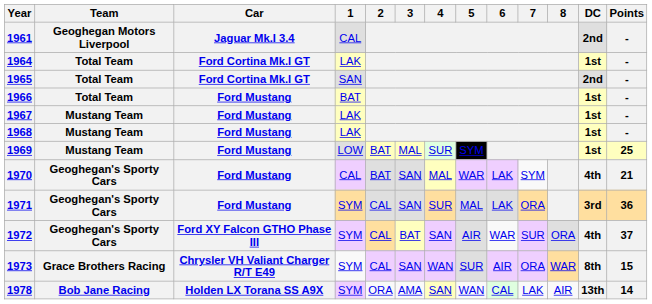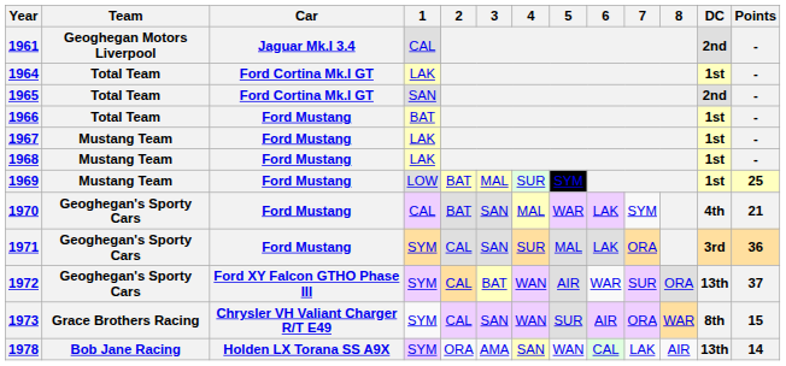 <table class="wikitable" style="text-align:center; font-size:95%">
 <tr>
 <th>Year</th>
 <th>Team</th>
 <th>Car</th>
 <th>1</th>
 <th>2</th>
 <th>3</th>
 <th>4</th>
 <th>5</th>
 <th>6</th>
 <th>7</th>
 <th>8</th>
 <th>DC</th>
 <th>Points</th>
 </tr>
 <tr>
 <th><a href='#'>1961</a></th>
 <th>Geoghegan Motors Liverpool</th>
 <th><a href='#'>Jaguar Mk.I 3.4</a></th>
 <td style="background:#dfdfdf;"><a href='#'>CAL</a><br></td>
 <th colspan=7></th>
 <th style="background:#dfdfdf;"><strong>2nd</strong></th>
 <th>-</th>
 </tr>
 <tr>
 <th><a href='#'>1964</a></th>
 <th>Total Team</th>
 <th><a href='#'>Ford Cortina Mk.I GT</a></th>
 <td style="background:#ffffbf;"><a href='#'>LAK</a><br></td>
 <th colspan=7></th>
 <th style="background:#ffffbf;"><strong>1st</strong></th>
 <th>-</th>
 </tr>
 <tr>
 <th><a href='#'>1965</a></th>
 <th>Total Team</th>
 <th><a href='#'>Ford Cortina Mk.I GT</a></th>
 <td style="background:#dfdfdf;"><a href='#'>SAN</a><br></td>
 <th colspan=7></th>
 <th style="background:#dfdfdf;"><strong>2nd</strong></th>
 <th>-</th>
 </tr>
 <tr>
 <th><a href='#'>1966</a></th>
 <th>Total Team</th>
 <th><a href='#'>Ford Mustang</a></th>
 <td style="background:#ffffbf;"><a href='#'>BAT</a><br></td>
 <th colspan=7></th>
 <th style="background:#ffffbf;"><strong>1st</strong></th>
 <th>-</th>
 </tr>
 <tr>
 <th><a href='#'>1967</a></th>
 <th>Mustang Team</th>
 <th><a href='#'>Ford Mustang</a></th>
 <td style="background:#ffffbf;"><a href='#'>LAK</a><br></td>
 <th colspan=7></th>
 <th style="background:#ffffbf;"><strong>1st</strong></th>
 <th>-</th>
 </tr>
 <tr>
 <th><a href='#'>1968</a></th>
 <th>Mustang Team</th>
 <th><a href='#'>Ford Mustang</a></th>
 <td style="background:#ffffbf;"><a href='#'>LAK</a><br></td>
 <th colspan=7></th>
 <th style="background:#ffffbf;"><strong>1st</strong></th>
 <th>-</th>
 </tr>
 <tr>
 <th><a href='#'>1969</a></th>
 <th>Mustang Team</th>
 <th><a href='#'>Ford Mustang</a></th>
 <td style="background:#dfdfdf;"><a href='#'>LOW</a><br></td>
 <td style="background:#ffffbf;"><a href='#'>BAT</a><br></td>
 <td style="background:#ffffbf;"><a href='#'>MAL</a><br></td>
 <td style="background:#dfffdf;"><a href='#'>SUR</a><br></td>
 <td style="background:#000000; color:white"><a href='#'><span>SYM</span></a><br></td>
 <th colspan=3></th>
 <th style="background:#ffffbf;"><strong>1st</strong></th>
 <th style="background:#ffffbf;">25</th>
 </tr>
 <tr>
 <th><a href='#'>1970</a></th>
 <th>Geoghegan's Sporty Cars</th>
 <th><a href='#'>Ford Mustang</a></th>
 <td style="background:#efcfff;"><a href='#'>CAL</a><br></td>
 <td style="background:#dfdfdf;"><a href='#'>BAT</a><br></td>
 <td style="background:#dfdfdf;"><a href='#'>SAN</a><br></td>
 <td style="background:#ffffbf;"><a href='#'>MAL</a><br></td>
 <td style="background:#efcfff;"><a href='#'>WAR</a><br></td>
 <td style="background:#efcfff;"><a href='#'>LAK</a><br></td>
 <td><a href='#'>SYM</a></td>
 <th></th>
 <th>4th</th>
 <th>21</th>
 </tr>
 <tr>
 <th><a href='#'>1971</a></th>
 <th>Geoghegan's Sporty Cars</th>
 <th><a href='#'>Ford Mustang</a></th>
 <td style="background:#ffdf9f;"><a href='#'>SYM</a><br></td>
 <td style="background:#dfdfdf;"><a href='#'>CAL</a><br></td>
 <td style="background:#dfdfdf;"><a href='#'>SAN</a><br></td>
 <td style="background:#ffdf9f;"><a href='#'>SUR</a><br></td>
 <td style="background:#dfdfdf;"><a href='#'>MAL</a><br></td>
 <td style="background:#dfdfdf;"><a href='#'>LAK</a><br></td>
 <td style="background:#ffdf9f;"><a href='#'>ORA</a><br></td>
 <th></th>
 <th style="background:#ffdf9f;"><strong>3rd</strong></th>
 <th style="background:#ffdf9f;">36</th>
 </tr>
 <tr>
 <th><a href='#'>1972</a></th>
 <th>Geoghegan's Sporty Cars</th>
 <th><a href='#'>Ford XY Falcon GTHO Phase III</a></th>
 <td style="background:#efcfff;"><a href='#'>SYM</a><br></td>
 <td style="background:#ffdf9f;"><a href='#'>CAL</a><br></td>
 <td style="background:#ffffbf;"><a href='#'>BAT</a><br></td>
-<td style="background:#efcfff;"><a href='#'>SAN</a><br></td>
+<td style="background:#efcfff;"><a href='#'>WAN</a><br></td>
 <td style="background:#dfdfdf;"><a href='#'>AIR</a><br></td>
 <td><a href='#'>WAR</a><br></td>
 <td style="background:#efcfff;"><a href='#'>SUR</a><br></td>
 <td style="background:#dfdfdf;"><a href='#'>ORA</a><br></td>
-<th>4th</th>
+<th>13th</th>
 <th>37</th>
 </tr>
 <tr>
 <th><a href='#'>1973</a></th>
 <th>Grace Brothers Racing</th>
 <th><a href='#'>Chrysler VH Valiant Charger R/T E49</a></th>
 <td><a href='#'>SYM</a></td>
 <td style="background:#efcfff;"><a href='#'>CAL</a><br></td>
 <td style="background:#efcfff;"><a href='#'>SAN</a><br></td>
 <td style="background:#efcfff;"><a href='#'>WAN</a><br></td>
 <td style="background:#dfdfdf;"><a href='#'>SUR</a><br></td>
 <td style="background:#efcfff;"><a href='#'>AIR</a><br></td>
 <td style="background:#efcfff;"><a href='#'>ORA</a><br></td>
 <td style="background:#ffdf9f;"><a href='#'>WAR</a><br></td>
 <th>8th</th>
 <th>15</th>
 </tr>
 <tr>
 <th><a href='#'>1978</a></th>
 <th><a href='#'>Bob Jane Racing</a></th>
 <th><a href='#'>Holden LX Torana SS A9X</a></th>
 <td style="background:#efcfff;"><a href='#'>SYM</a><br></td>
 <td><a href='#'>ORA</a></td>
 <td><a href='#'>AMA</a></td>
 <td style="background:#ffffbf;"><a href='#'>SAN</a><br></td>
 <td><a href='#'>WAN</a></td>
 <td style="background:#dfffdf;"><a href='#'>CAL</a><br></td>
 <td><a href='#'>LAK</a></td>
 <td><a href='#'>AIR</a></td>
 <th>13th</th>
 <th>14</th>
 </tr>
 </table>
